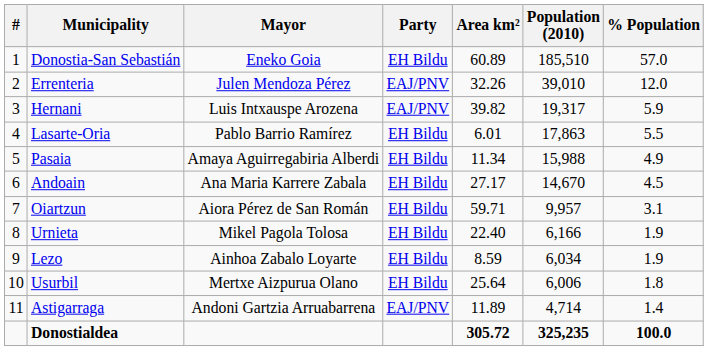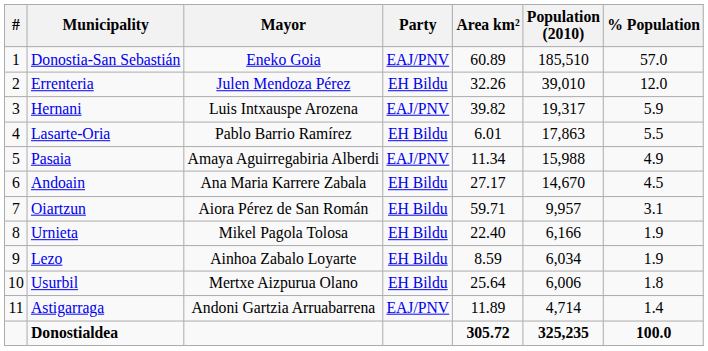 <table class="wikitable" style="text-align: center;">
 <tr>
 <th>#</th>
 <th>Municipality</th>
 <th>Mayor</th>
 <th>Party</th>
 <th>Area km²</th>
 <th>Population<br>(2010)</th>
 <th>% Population</th>
 </tr>
 <tr>
 <td>1</td>
 <td align="left"><a href='#'>Donostia-San Sebastián</a></td>
 <td><a href='#'>Eneko Goia</a></td>
-<td><a href='#'>EH Bildu</a></td>
+<td><a href='#'>EAJ/PNV</a></td>
 <td>60.89</td>
 <td>185,510</td>
 <td>57.0</td>
 </tr>
 <tr>
 <td>2</td>
 <td align="left"><a href='#'>Errenteria</a></td>
 <td><a href='#'>Julen Mendoza Pérez</a></td>
-<td><a href='#'>EAJ/PNV</a></td>
+<td><a href='#'>EH Bildu</a></td>
 <td>32.26</td>
 <td>39,010</td>
 <td>12.0</td>
 </tr>
 <tr>
 <td>3</td>
 <td align="left"><a href='#'>Hernani</a></td>
 <td>Luis Intxauspe Arozena</td>
 <td><a href='#'>EAJ/PNV</a></td>
 <td>39.82</td>
 <td>19,317</td>
 <td>5.9</td>
 </tr>
 <tr>
 <td>4</td>
 <td align="left"><a href='#'>Lasarte-Oria</a></td>
 <td>Pablo Barrio Ramírez</td>
 <td><a href='#'>EH Bildu</a></td>
 <td>6.01</td>
 <td>17,863</td>
 <td>5.5</td>
 </tr>
 <tr>
 <td>5</td>
 <td align="left"><a href='#'>Pasaia</a></td>
 <td>Amaya Aguirregabiria Alberdi</td>
-<td><a href='#'>EH Bildu</a></td>
+<td><a href='#'>EAJ/PNV</a></td>
 <td>11.34</td>
 <td>15,988</td>
 <td>4.9</td>
 </tr>
 <tr>
 <td>6</td>
 <td align="left"><a href='#'>Andoain</a></td>
 <td>Ana Maria Karrere Zabala</td>
 <td><a href='#'>EH Bildu</a></td>
 <td>27.17</td>
 <td>14,670</td>
 <td>4.5</td>
 </tr>
 <tr>
 <td>7</td>
 <td align="left"><a href='#'>Oiartzun</a></td>
 <td>Aiora Pérez de San Román</td>
 <td><a href='#'>EH Bildu</a></td>
 <td>59.71</td>
 <td>9,957</td>
 <td>3.1</td>
 </tr>
 <tr>
 <td>8</td>
 <td align="left"><a href='#'>Urnieta</a></td>
 <td>Mikel Pagola Tolosa</td>
 <td><a href='#'>EH Bildu</a></td>
 <td>22.40</td>
 <td>6,166</td>
 <td>1.9</td>
 </tr>
 <tr>
 <td>9</td>
 <td align="left"><a href='#'>Lezo</a></td>
 <td>Ainhoa Zabalo Loyarte</td>
 <td><a href='#'>EH Bildu</a></td>
 <td>8.59</td>
 <td>6,034</td>
 <td>1.9</td>
 </tr>
 <tr>
 <td>10</td>
 <td align="left"><a href='#'>Usurbil</a></td>
 <td>Mertxe Aizpurua Olano</td>
 <td><a href='#'>EH Bildu</a></td>
 <td>25.64</td>
 <td>6,006</td>
 <td>1.8</td>
 </tr>
 <tr>
 <td>11</td>
 <td align="left"><a href='#'>Astigarraga</a></td>
 <td>Andoni Gartzia Arruabarrena</td>
 <td><a href='#'>EAJ/PNV</a></td>
 <td>11.89</td>
 <td>4,714</td>
 <td>1.4</td>
 </tr>
 <tr>
 <td></td>
 <td align="left"><strong>Donostialdea</strong></td>
 <td></td>
 <td></td>
 <td><strong>305.72</strong></td>
 <td><strong>325,235</strong></td>
 <td><strong>100.0</strong></td>
 </tr>
 </table>
